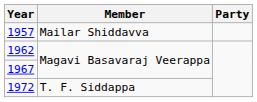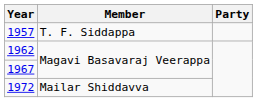 <table class="wikitable sortable">
 <tr>
 <th>Year</th>
 <th>Member</th>
 <th colspan="2">Party</th>
 </tr>
 <tr>
 <td><a href='#'>1957</a></td>
-<td>Mailar Shiddavva</td>
+<td>T. F. Siddappa</td>
 <td></td>
 </tr>
 <tr>
 <td><a href='#'>1962</a></td>
 <td rowspan="2">Magavi Basavaraj Veerappa</td>
 </tr>
 <tr>
 <td><a href='#'>1967</a></td>
 </tr>
 <tr>
 <td><a href='#'>1972</a></td>
-<td>T. F. Siddappa</td>
+<td>Mailar Shiddavva</td>
 </tr>
 </table>
